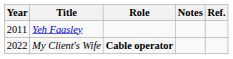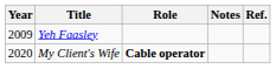 <table class="wikitable sortable">
 <tr>
 <th>Year</th>
 <th>Title</th>
 <th>Role</th>
 <th class="unsortable">Notes</th>
 <th class="unsortable">Ref.</th>
 </tr>
 <tr>
-<td>2011</td>
+<td>2009</td>
 <td><em><a href='#'>Yeh Faasley</a></em></td>
 <td></td>
 <td></td>
 <td></td>
 </tr>
 <tr>
-<td>2022</td>
+<td>2020</td>
 <td><em>My Client's Wife</em></td>
 <td><strong>Cable operator</strong></td>
 <td></td>
 <td></td>
 </tr>
 </table>
